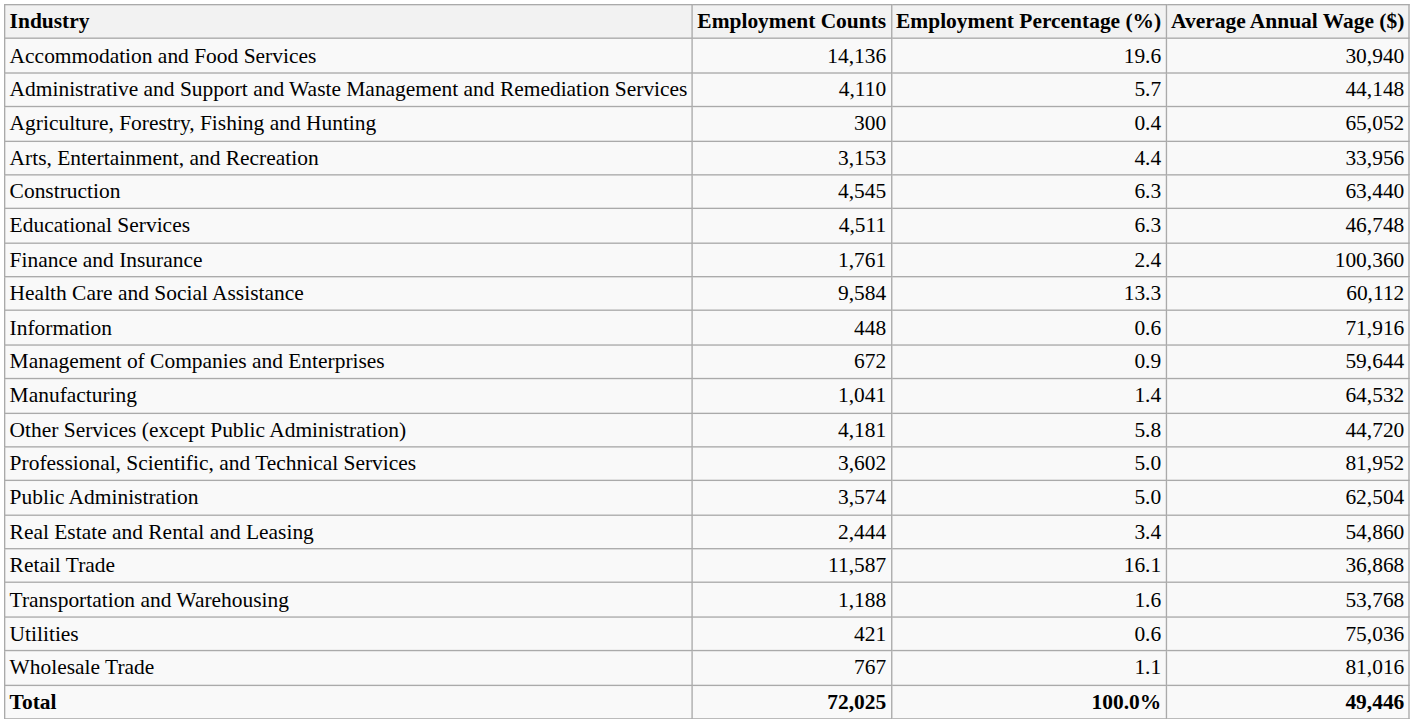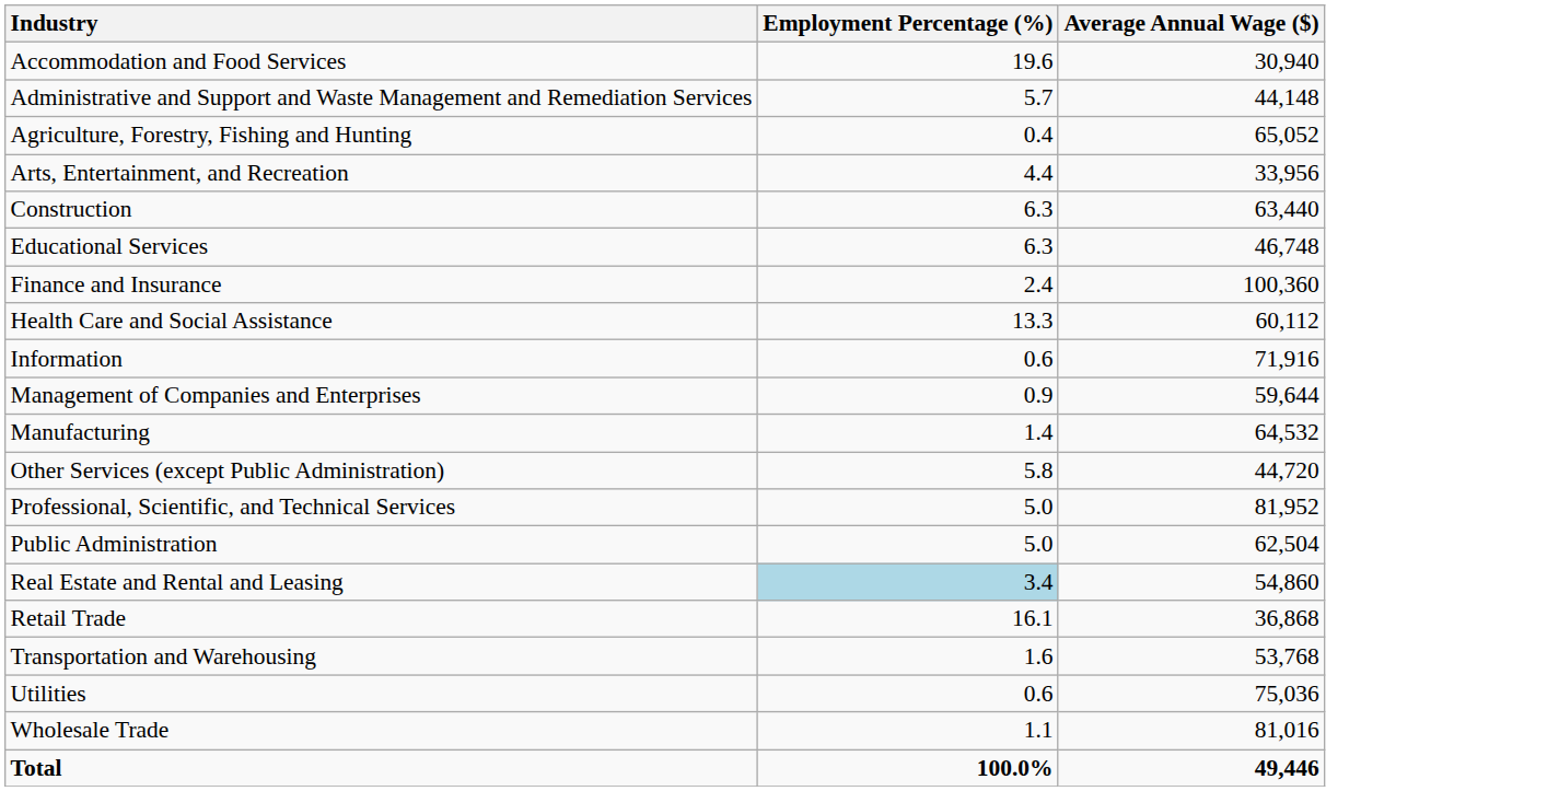 <table class="wikitable sortable">
 <tr>
 <th style="text-align:left;">Industry</th>
-<th style="text-align:right;">Employment Counts</th>
 <th style="text-align:right;">Employment Percentage (%)</th>
 <th style="text-align:right;">Average Annual Wage ($)</th>
 </tr>
 <tr>
 <td style="text-align:left;">Accommodation and Food Services</td>
-<td style="text-align:right;">14,136</td>
 <td style="text-align:right;">19.6</td>
 <td style="text-align:right;">30,940</td>
 </tr>
 <tr>
 <td style="text-align:left;">Administrative and Support and Waste Management and Remediation Services</td>
-<td style="text-align:right;">4,110</td>
 <td style="text-align:right;">5.7</td>
 <td style="text-align:right;">44,148</td>
 </tr>
 <tr>
 <td style="text-align:left;">Agriculture, Forestry, Fishing and Hunting</td>
-<td style="text-align:right;">300</td>
 <td style="text-align:right;">0.4</td>
 <td style="text-align:right;">65,052</td>
 </tr>
 <tr>
 <td style="text-align:left;">Arts, Entertainment, and Recreation</td>
-<td style="text-align:right;">3,153</td>
 <td style="text-align:right;">4.4</td>
 <td style="text-align:right;">33,956</td>
 </tr>
 <tr>
 <td style="text-align:left;">Construction</td>
-<td style="text-align:right;">4,545</td>
 <td style="text-align:right;">6.3</td>
 <td style="text-align:right;">63,440</td>
 </tr>
 <tr>
 <td style="text-align:left;">Educational Services</td>
-<td style="text-align:right;">4,511</td>
 <td style="text-align:right;">6.3</td>
 <td style="text-align:right;">46,748</td>
 </tr>
 <tr>
 <td style="text-align:left;">Finance and Insurance</td>
-<td style="text-align:right;">1,761</td>
 <td style="text-align:right;">2.4</td>
 <td style="text-align:right;">100,360</td>
 </tr>
 <tr>
 <td style="text-align:left;">Health Care and Social Assistance</td>
-<td style="text-align:right;">9,584</td>
 <td style="text-align:right;">13.3</td>
 <td style="text-align:right;">60,112</td>
 </tr>
 <tr>
 <td style="text-align:left;">Information</td>
-<td style="text-align:right;">448</td>
 <td style="text-align:right;">0.6</td>
 <td style="text-align:right;">71,916</td>
 </tr>
 <tr>
 <td style="text-align:left;">Management of Companies and Enterprises</td>
-<td style="text-align:right;">672</td>
 <td style="text-align:right;">0.9</td>
 <td style="text-align:right;">59,644</td>
 </tr>
 <tr>
 <td style="text-align:left;">Manufacturing</td>
-<td style="text-align:right;">1,041</td>
 <td style="text-align:right;">1.4</td>
 <td style="text-align:right;">64,532</td>
 </tr>
 <tr>
 <td style="text-align:left;">Other Services (except Public Administration)</td>
-<td style="text-align:right;">4,181</td>
 <td style="text-align:right;">5.8</td>
 <td style="text-align:right;">44,720</td>
 </tr>
 <tr>
 <td style="text-align:left;">Professional, Scientific, and Technical Services</td>
-<td style="text-align:right;">3,602</td>
 <td style="text-align:right;">5.0</td>
 <td style="text-align:right;">81,952</td>
 </tr>
 <tr>
 <td style="text-align:left;">Public Administration</td>
-<td style="text-align:right;">3,574</td>
 <td style="text-align:right;">5.0</td>
 <td style="text-align:right;">62,504</td>
 </tr>
 <tr>
 <td style="text-align:left;">Real Estate and Rental and Leasing</td>
-<td style="text-align:right;">2,444</td>
-<td style="text-align:right;">3.4</td>
+<td style="background: lightblue; text-align:right;">3.4</td>
 <td style="text-align:right;">54,860</td>
 </tr>
 <tr>
 <td style="text-align:left;">Retail Trade</td>
-<td style="text-align:right;">11,587</td>
 <td style="text-align:right;">16.1</td>
 <td style="text-align:right;">36,868</td>
 </tr>
 <tr>
 <td style="text-align:left;">Transportation and Warehousing</td>
-<td style="text-align:right;">1,188</td>
 <td style="text-align:right;">1.6</td>
 <td style="text-align:right;">53,768</td>
 </tr>
 <tr>
 <td style="text-align:left;">Utilities</td>
-<td style="text-align:right;">421</td>
 <td style="text-align:right;">0.6</td>
 <td style="text-align:right;">75,036</td>
 </tr>
 <tr>
 <td style="text-align:left;">Wholesale Trade</td>
-<td style="text-align:right;">767</td>
 <td style="text-align:right;">1.1</td>
 <td style="text-align:right;">81,016</td>
 </tr>
 <tr>
 <td style="text-align:left; font-weight:bold;"><strong>Total</strong></td>
-<td style="text-align:right; font-weight:bold;"><strong>72,025</strong></td>
 <td style="text-align:right; font-weight:bold;"><strong>100.0%</strong></td>
 <td style="text-align:right; font-weight:bold;"><strong>49,446</strong></td>
 </tr>
 </table>
